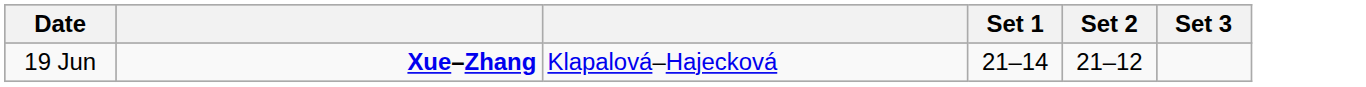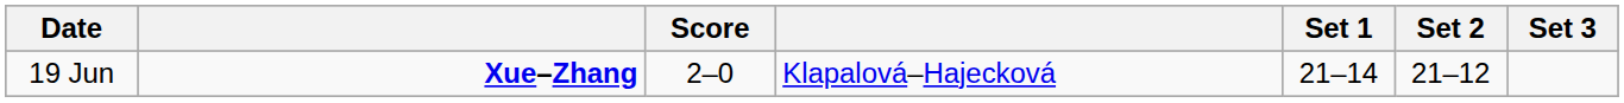 <table class="wikitable" style="text-align: center; font-size:90% ">
 <tr>
 <th width="60">Date</th>
 <th align="right" width="250"></th>
+<th width="60">Score</th>
 <th align="left" width="250"></th>
 <th width="50">Set 1</th>
 <th width="50">Set 2</th>
 <th width="50">Set 3</th>
 </tr>
 <tr>
 <td>19 Jun</td>
 <td align=right><strong><a href='#'>Xue</a>–<a href='#'>Zhang</a> </strong></td>
+<td align=center>2–0</td>
 <td align=left> <a href='#'>Klapalová</a>–<a href='#'>Hajecková</a></td>
 <td>21–14</td>
 <td>21–12</td>
 <td></td>
 </tr>
 </table>
